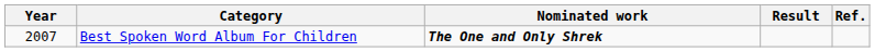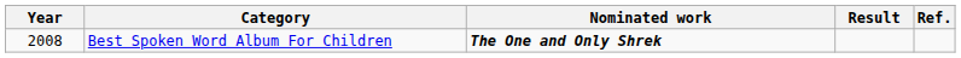 <table class=wikitable>
 <tr>
 <th scope="col" style="width:5em;">Year</th>
 <th scope="col" style="width:26em;">Category</th>
 <th scope="col" style="width:25em;">Nominated work</th>
 <th scope="col" style="width:5em;">Result</th>
 <th>Ref.</th>
 </tr>
 <tr>
-<td style="text-align:center;">2007</td>
+<td style="text-align:center;">2008</td>
 <td><a href='#'>Best Spoken Word Album For Children</a> <br> </td>
 <td><strong><em>The One and Only Shrek</em></strong></td>
 <td></td>
 <td></td>
 </tr>
 </table>
